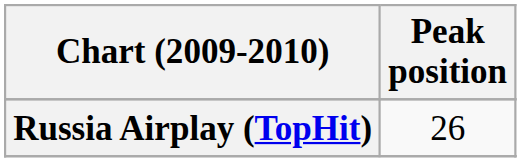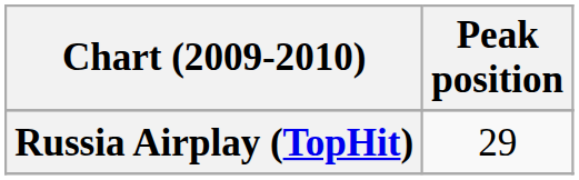 <table class="wikitable plainrowheaders sortable">
 <tr>
 <th>Chart (2009-2010)</th>
 <th>Peak<br>position</th>
 </tr>
 <tr>
 </tr>
 <tr>
 </tr>
 <tr>
 </tr>
 <tr>
 </tr>
 <tr>
 </tr>
 <tr>
 </tr>
 <tr>
 </tr>
 <tr>
 </tr>
 <tr>
 </tr>
 <tr>
 </tr>
 <tr>
 </tr>
 <tr>
 </tr>
 <tr>
 </tr>
 <tr>
 </tr>
 <tr>
 </tr>
 <tr>
 </tr>
 <tr>
 </tr>
 <tr>
 </tr>
 <tr>
 <th scope="row">Russia Airplay (<a href='#'>TopHit</a>)</th>
-<td style="text-align:center;">26</td>
+<td style="text-align:center;">29</td>
 </tr>
 <tr>
 </tr>
 <tr>
 </tr>
 <tr>
 </tr>
 <tr>
 </tr>
 <tr>
 </tr>
 <tr>
 </tr>
 <tr>
 </tr>
 <tr>
 </tr>
 <tr>
 </tr>
 </table>
